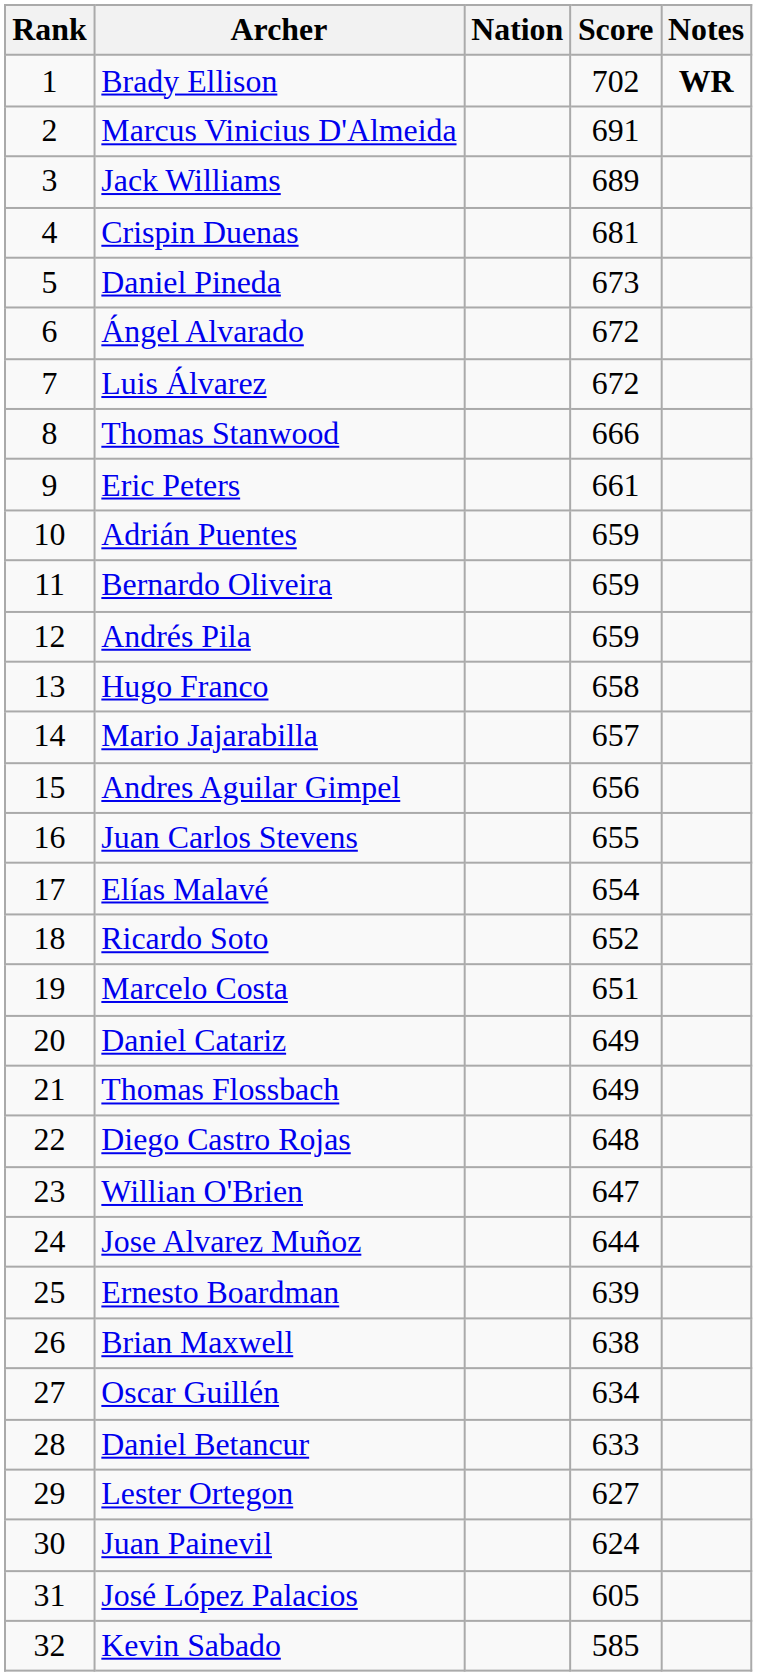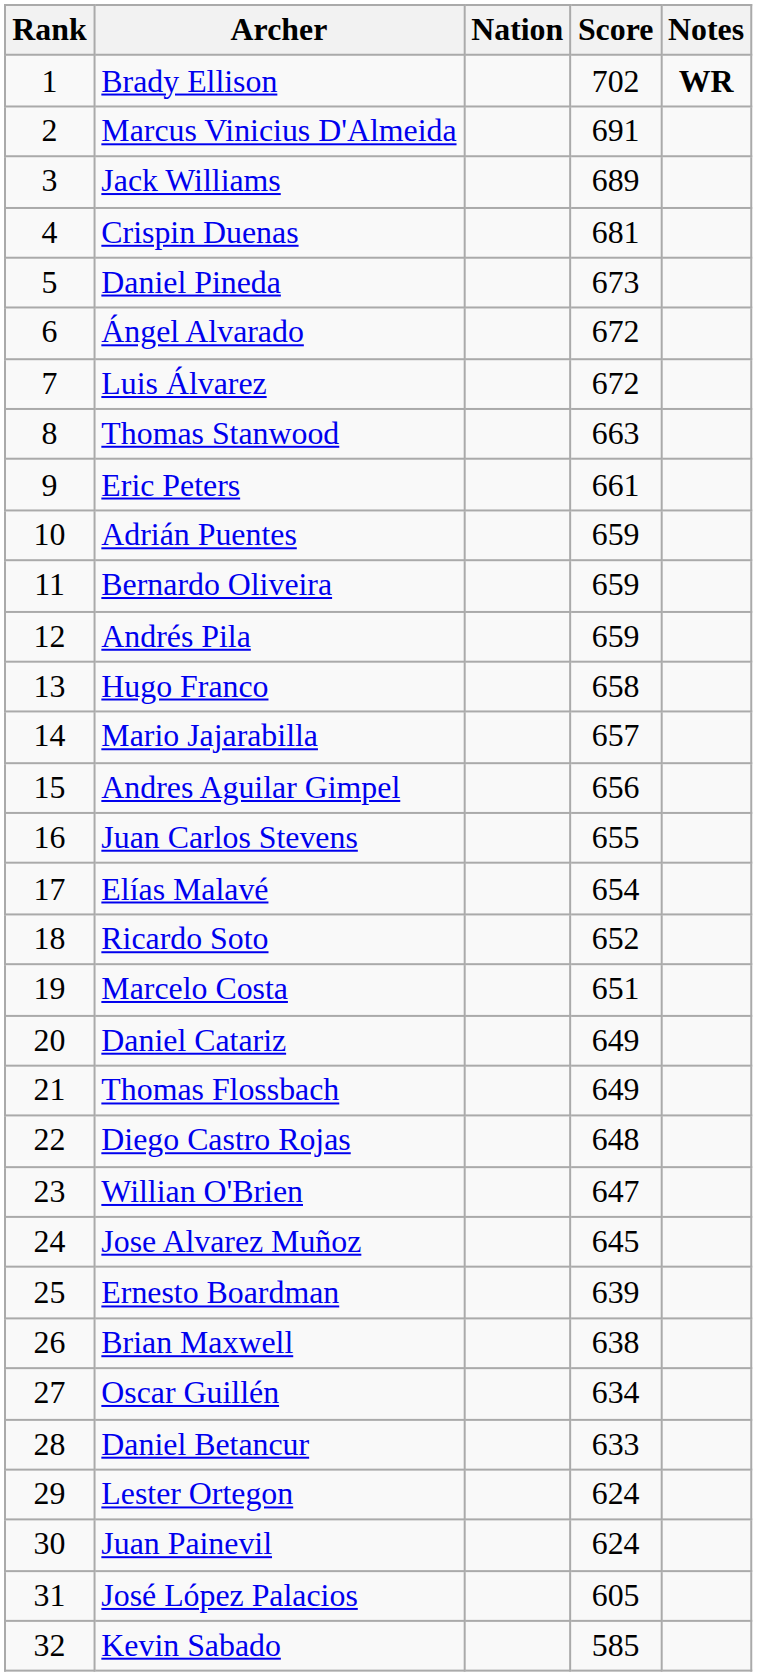 <table class="wikitable sortable" style="text-align:center">
 <tr>
 <th>Rank</th>
 <th>Archer</th>
 <th>Nation</th>
 <th>Score</th>
 <th>Notes</th>
 </tr>
 <tr>
 <td>1</td>
 <td align=left><a href='#'>Brady Ellison</a></td>
 <td align=left></td>
 <td>702</td>
 <td><strong>WR</strong></td>
 </tr>
 <tr>
 <td>2</td>
 <td align=left><a href='#'>Marcus Vinicius D'Almeida</a></td>
 <td align=left></td>
 <td>691</td>
 <td></td>
 </tr>
 <tr>
 <td>3</td>
 <td align=left><a href='#'>Jack Williams</a></td>
 <td align=left></td>
 <td>689</td>
 <td></td>
 </tr>
 <tr>
 <td>4</td>
 <td align=left><a href='#'>Crispin Duenas</a></td>
 <td align=left></td>
 <td>681</td>
 <td></td>
 </tr>
 <tr>
 <td>5</td>
 <td align=left><a href='#'>Daniel Pineda</a></td>
 <td align=left></td>
 <td>673</td>
 <td></td>
 </tr>
 <tr>
 <td>6</td>
 <td align=left><a href='#'>Ángel Alvarado</a></td>
 <td align=left></td>
 <td>672</td>
 <td></td>
 </tr>
 <tr>
 <td>7</td>
 <td align=left><a href='#'>Luis Álvarez</a></td>
 <td align=left></td>
 <td>672</td>
 <td></td>
 </tr>
 <tr>
 <td>8</td>
 <td align=left><a href='#'>Thomas Stanwood</a></td>
 <td align=left></td>
-<td>666</td>
+<td>663</td>
 <td></td>
 </tr>
 <tr>
 <td>9</td>
 <td align=left><a href='#'>Eric Peters</a></td>
 <td align=left></td>
 <td>661</td>
 <td></td>
 </tr>
 <tr>
 <td>10</td>
 <td align=left><a href='#'>Adrián Puentes</a></td>
 <td align=left></td>
 <td>659</td>
 <td></td>
 </tr>
 <tr>
 <td>11</td>
 <td align=left><a href='#'>Bernardo Oliveira</a></td>
 <td align=left></td>
 <td>659</td>
 <td></td>
 </tr>
 <tr>
 <td>12</td>
 <td align=left><a href='#'>Andrés Pila</a></td>
 <td align=left></td>
 <td>659</td>
 <td></td>
 </tr>
 <tr>
 <td>13</td>
 <td align=left><a href='#'>Hugo Franco</a></td>
 <td align=left></td>
 <td>658</td>
 <td></td>
 </tr>
 <tr>
 <td>14</td>
 <td align=left><a href='#'>Mario Jajarabilla</a></td>
 <td align=left></td>
 <td>657</td>
 <td></td>
 </tr>
 <tr>
 <td>15</td>
 <td align=left><a href='#'>Andres Aguilar Gimpel</a></td>
 <td align=left></td>
 <td>656</td>
 <td></td>
 </tr>
 <tr>
 <td>16</td>
 <td align=left><a href='#'>Juan Carlos Stevens</a></td>
 <td align=left></td>
 <td>655</td>
 <td></td>
 </tr>
 <tr>
 <td>17</td>
 <td align=left><a href='#'>Elías Malavé</a></td>
 <td align=left></td>
 <td>654</td>
 <td></td>
 </tr>
 <tr>
 <td>18</td>
 <td align=left><a href='#'>Ricardo Soto</a></td>
 <td align=left></td>
 <td>652</td>
 <td></td>
 </tr>
 <tr>
 <td>19</td>
 <td align=left><a href='#'>Marcelo Costa</a></td>
 <td align=left></td>
 <td>651</td>
 <td></td>
 </tr>
 <tr>
 <td>20</td>
 <td align=left><a href='#'>Daniel Catariz</a></td>
 <td align=left></td>
 <td>649</td>
 <td></td>
 </tr>
 <tr>
 <td>21</td>
 <td align=left><a href='#'>Thomas Flossbach</a></td>
 <td align=left></td>
 <td>649</td>
 <td></td>
 </tr>
 <tr>
 <td>22</td>
 <td align=left><a href='#'>Diego Castro Rojas</a></td>
 <td align=left></td>
 <td>648</td>
 <td></td>
 </tr>
 <tr>
 <td>23</td>
 <td align=left><a href='#'>Willian O'Brien</a></td>
 <td align=left></td>
 <td>647</td>
 <td></td>
 </tr>
 <tr>
 <td>24</td>
 <td align=left><a href='#'>Jose Alvarez Muñoz</a></td>
 <td align=left></td>
-<td>644</td>
+<td>645</td>
 <td></td>
 </tr>
 <tr>
 <td>25</td>
 <td align=left><a href='#'>Ernesto Boardman</a></td>
 <td align=left></td>
 <td>639</td>
 <td></td>
 </tr>
 <tr>
 <td>26</td>
 <td align=left><a href='#'>Brian Maxwell</a></td>
 <td align=left></td>
 <td>638</td>
 <td></td>
 </tr>
 <tr>
 <td>27</td>
 <td align=left><a href='#'>Oscar Guillén</a></td>
 <td align=left></td>
 <td>634</td>
 <td></td>
 </tr>
 <tr>
 <td>28</td>
 <td align=left><a href='#'>Daniel Betancur</a></td>
 <td align=left></td>
 <td>633</td>
 <td></td>
 </tr>
 <tr>
 <td>29</td>
 <td align=left><a href='#'>Lester Ortegon</a></td>
 <td align=left></td>
-<td>627</td>
+<td>624</td>
 <td></td>
 </tr>
 <tr>
 <td>30</td>
 <td align=left><a href='#'>Juan Painevil</a></td>
 <td align=left></td>
 <td>624</td>
 <td></td>
 </tr>
 <tr>
 <td>31</td>
 <td align=left><a href='#'>José López Palacios</a></td>
 <td align=left></td>
 <td>605</td>
 <td></td>
 </tr>
 <tr>
 <td>32</td>
 <td align=left><a href='#'>Kevin Sabado</a></td>
 <td align=left></td>
 <td>585</td>
 <td></td>
 </tr>
 </table>
